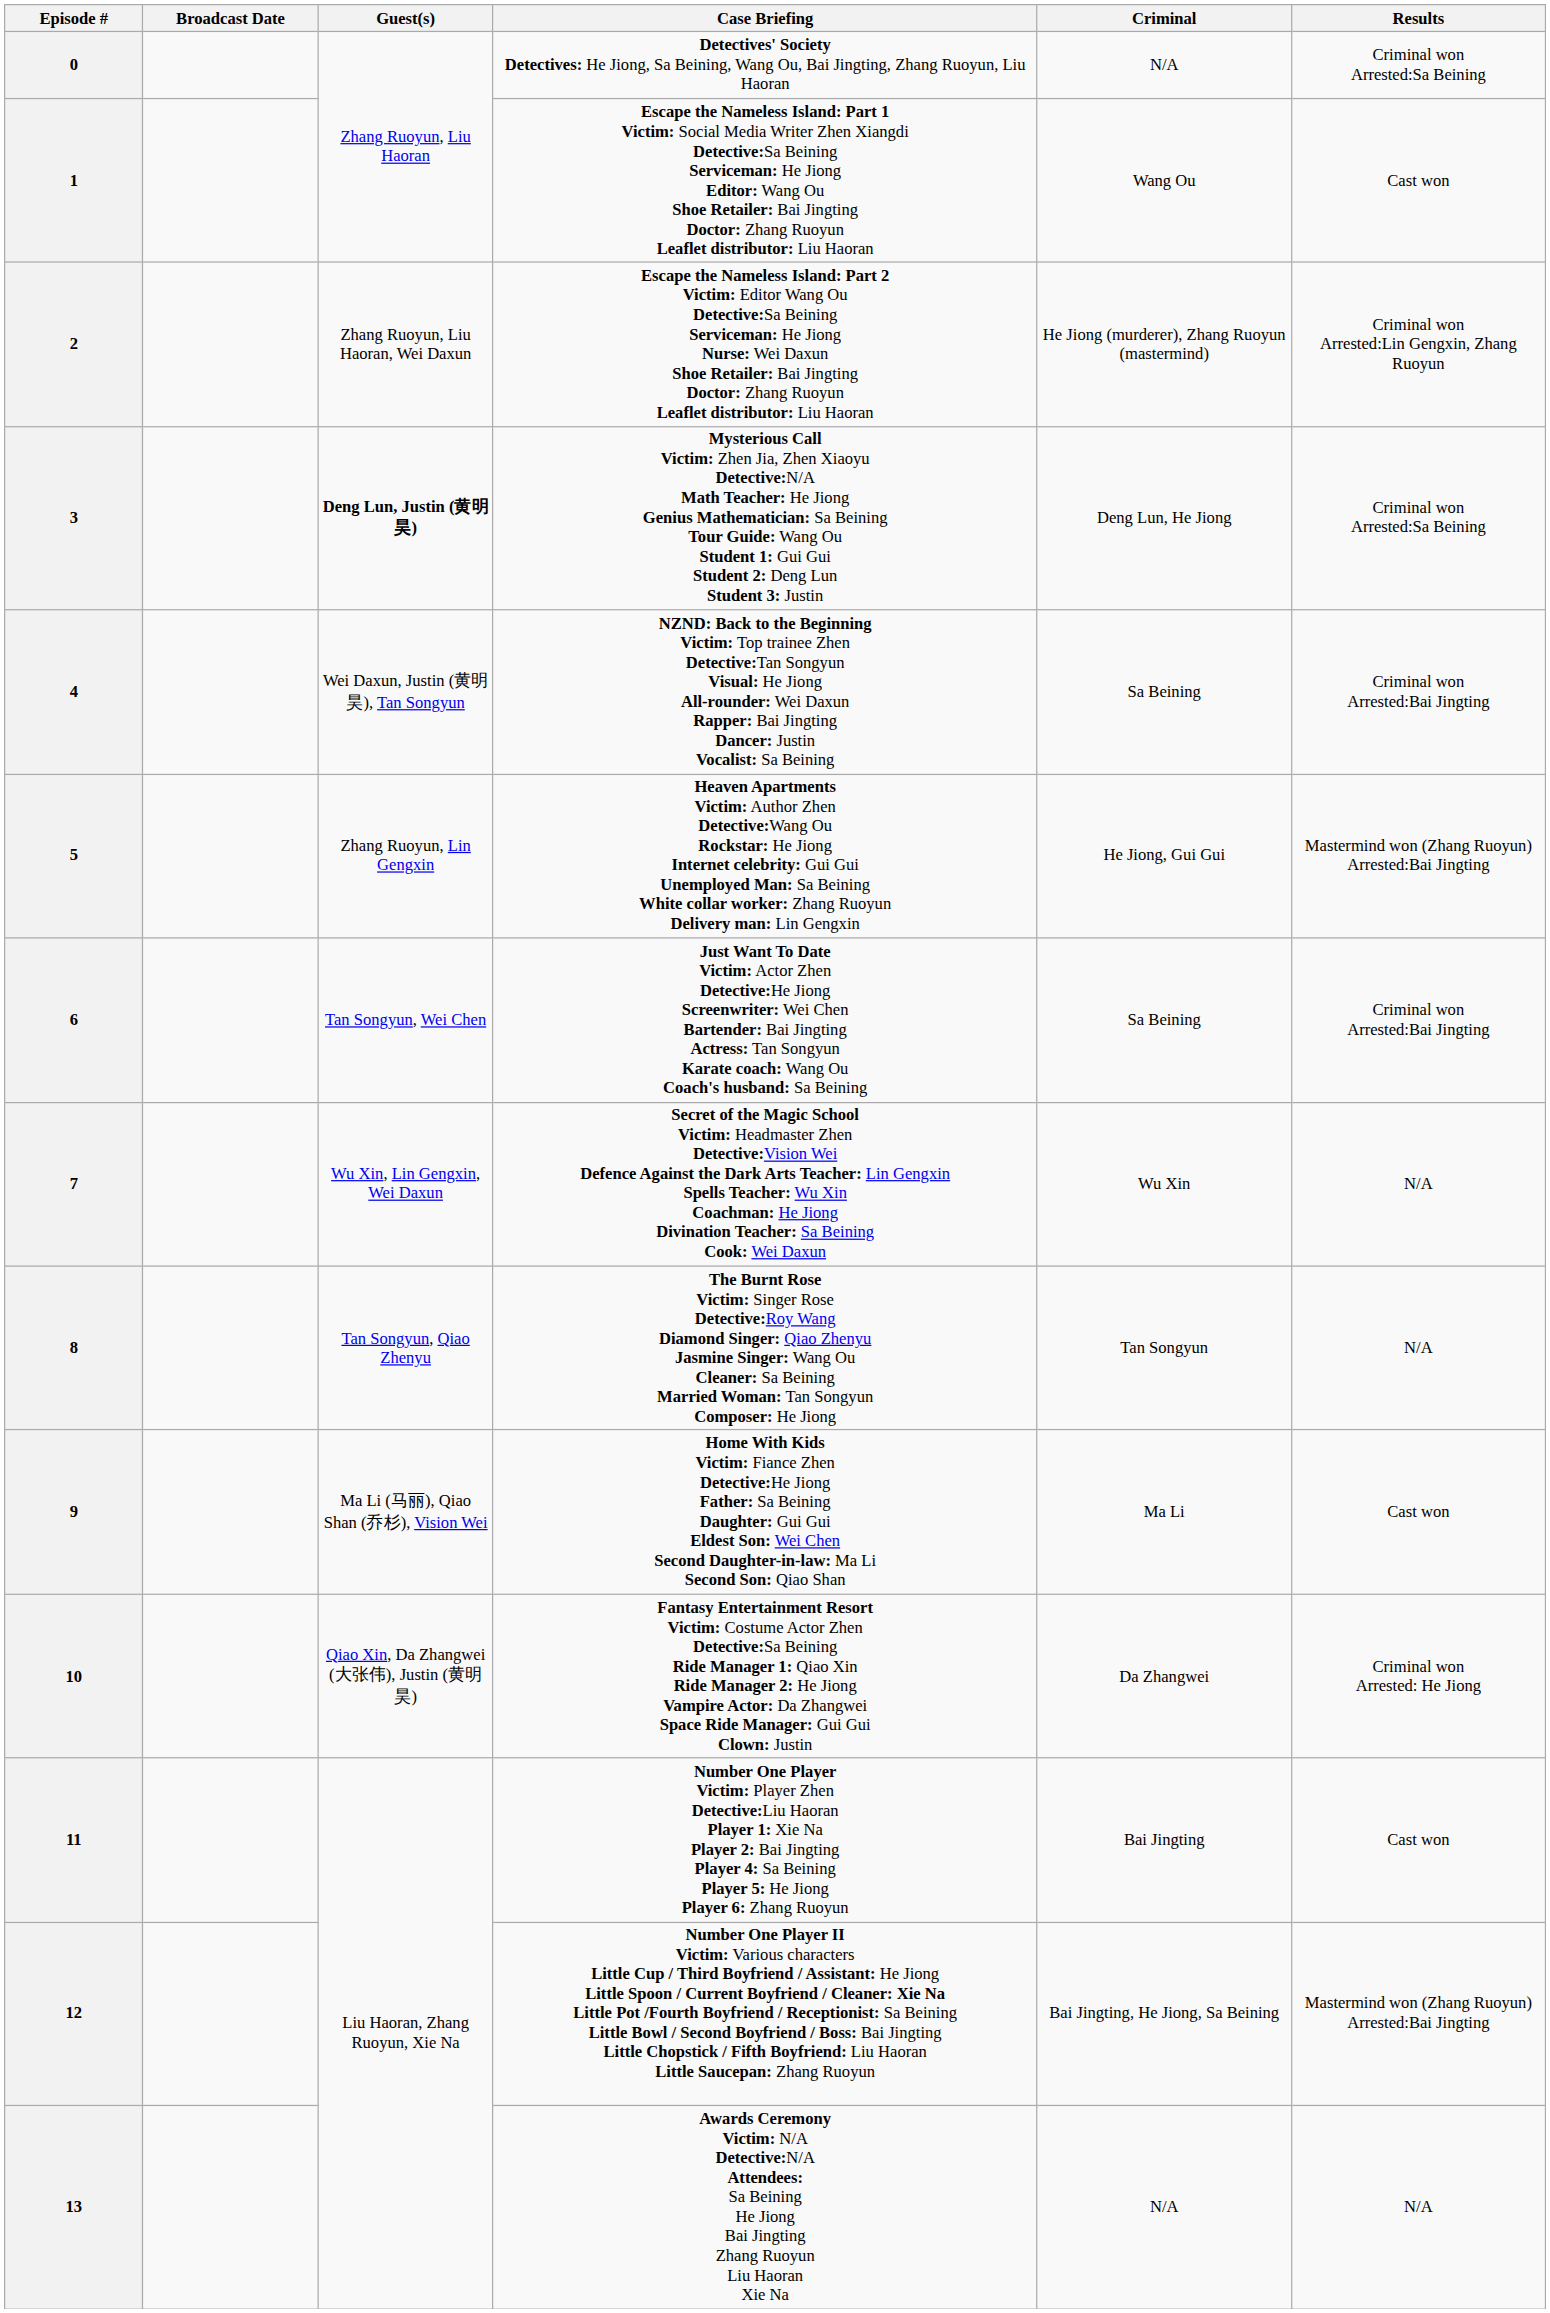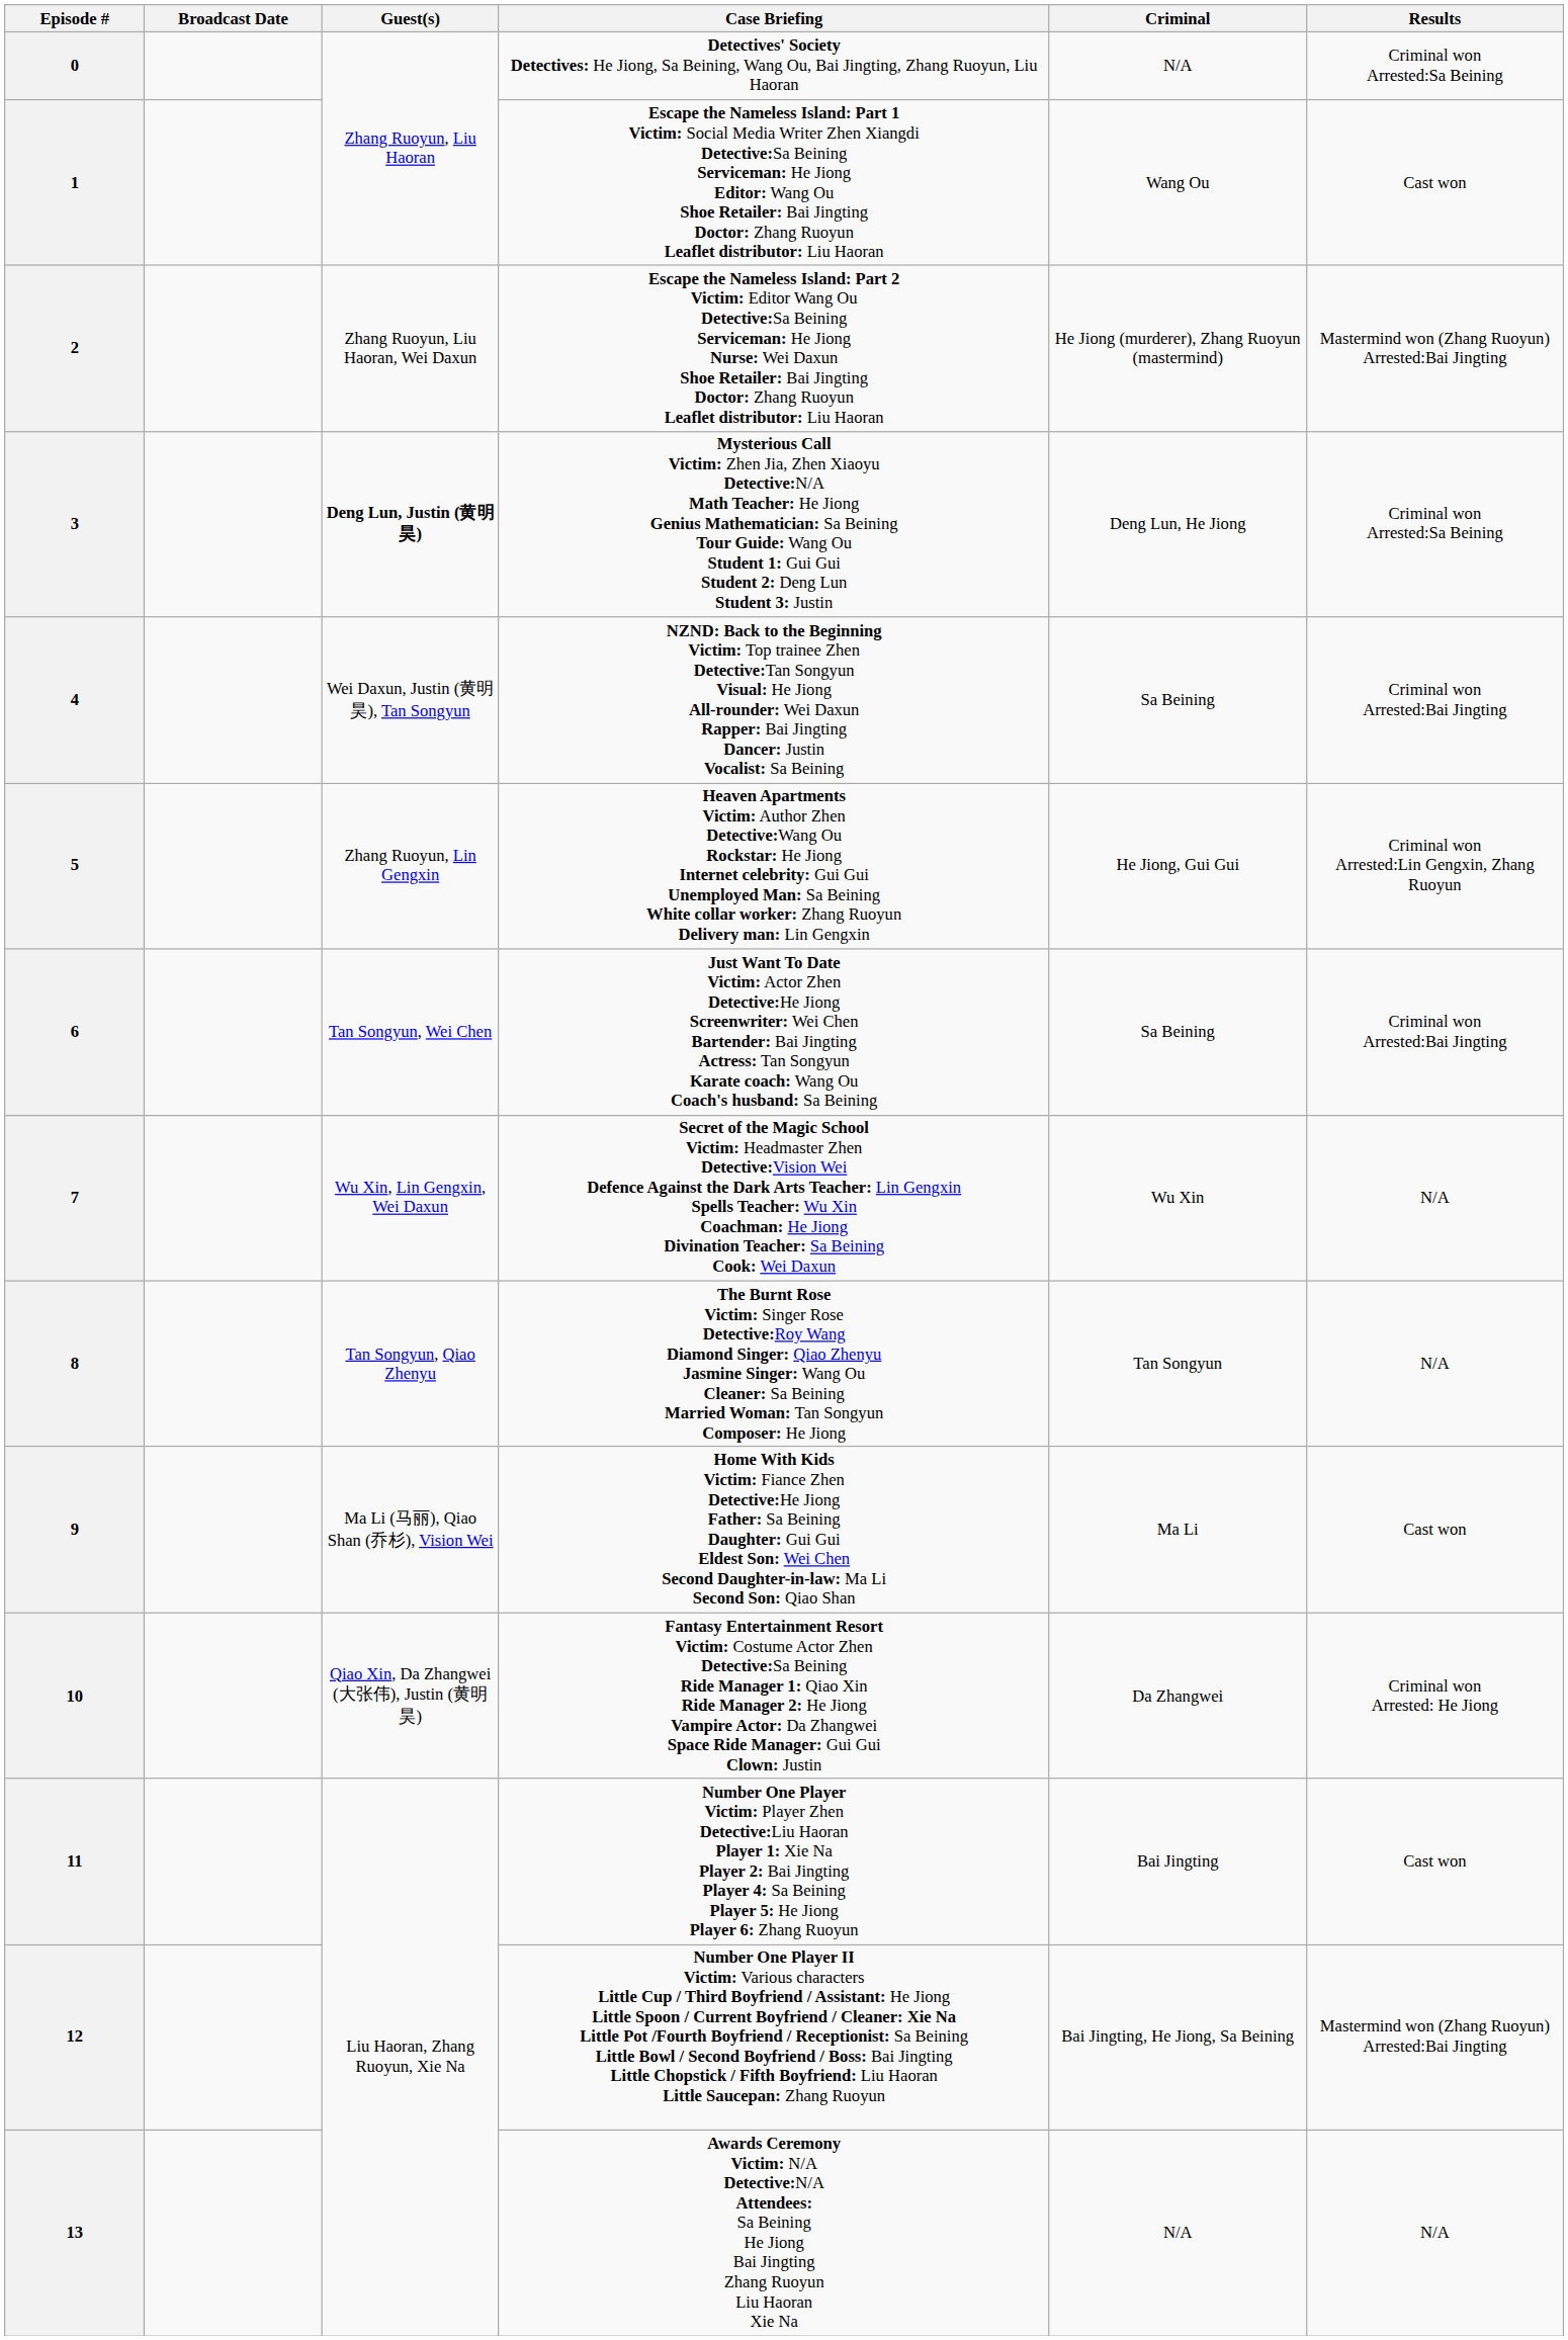 <table class="wikitable collapsible" style="text-align:center; font-size:85%;width:100%">
 <tr>
 <th style="width:40px;">Episode #</th>
 <th style="width:60px;">Broadcast Date</th>
 <th style="width:60px;">Guest(s)</th>
 <th style="width:200px;">Case Briefing</th>
 <th style="width:90px;">Criminal</th>
 <th style="width:90px;">Results</th>
 </tr>
 <tr>
 <th>0</th>
 <td></td>
 <td rowspan="2"><a href='#'>Zhang Ruoyun</a>, <a href='#'>Liu Haoran</a></td>
 <td><span><strong>Detectives' Society</strong></span><br><strong>Detectives:</strong> He Jiong, Sa Beining, Wang Ou, Bai Jingting, Zhang Ruoyun, Liu Haoran</td>
 <td>N/A</td>
 <td>Criminal won<br>Arrested:Sa Beining</td>
 </tr>
 <tr>
 <th>1</th>
 <td></td>
 <td><span><strong>Escape the Nameless Island: Part 1</strong></span><br><strong>Victim:</strong> Social Media Writer Zhen Xiangdi<br><strong>Detective:</strong>Sa Beining<br><strong>Serviceman:</strong> He Jiong<br><strong>Editor:</strong> Wang Ou<br><strong>Shoe Retailer:</strong> Bai Jingting<br><strong>Doctor:</strong> Zhang Ruoyun<br><strong>Leaflet distributor:</strong> Liu Haoran</td>
 <td>Wang Ou</td>
 <td>Cast won</td>
 </tr>
 <tr>
 <th>2</th>
 <td></td>
 <td>Zhang Ruoyun, Liu Haoran, Wei Daxun</td>
 <td><span><strong>Escape the Nameless Island: Part 2</strong></span><br><strong>Victim:</strong> Editor Wang Ou<br><strong>Detective:</strong>Sa Beining<br><strong>Serviceman:</strong> He Jiong<br><strong>Nurse:</strong> Wei Daxun<br><strong>Shoe Retailer:</strong> Bai Jingting<br><strong>Doctor:</strong> Zhang Ruoyun<br><strong>Leaflet distributor:</strong> Liu Haoran</td>
 <td>He Jiong (murderer), Zhang Ruoyun (mastermind)</td>
-<td>Criminal won<br>Arrested:Lin Gengxin, Zhang Ruoyun</td>
+<td>Mastermind won (Zhang Ruoyun)<br>Arrested:Bai Jingting</td>
 </tr>
 <tr>
 <th>3</th>
 <td></td>
 <td><strong>Deng Lun, Justin (黄明昊)</strong></td>
 <td><span><strong>Mysterious Call</strong></span><br><strong>Victim:</strong> Zhen Jia, Zhen Xiaoyu<br><strong>Detective:</strong>N/A<br><strong>Math Teacher:</strong> He Jiong<br><strong>Genius Mathematician:</strong> Sa Beining<br><strong>Tour Guide:</strong> Wang Ou<br><strong>Student 1:</strong> Gui Gui<br><strong>Student 2:</strong> Deng Lun<br><strong>Student 3:</strong> Justin</td>
 <td>Deng Lun, He Jiong</td>
 <td>Criminal won<br>Arrested:Sa Beining</td>
 </tr>
 <tr>
 <th>4</th>
 <td></td>
 <td>Wei Daxun, Justin (黄明昊), <a href='#'>Tan Songyun</a></td>
 <td><span><strong>NZND: Back to the Beginning</strong></span><br><strong>Victim:</strong> Top trainee Zhen<br><strong>Detective:</strong>Tan Songyun<br><strong>Visual:</strong> He Jiong<br><strong>All-rounder:</strong> Wei Daxun<br><strong>Rapper:</strong> Bai Jingting<br><strong>Dancer:</strong> Justin<br><strong>Vocalist:</strong> Sa Beining</td>
 <td>Sa Beining</td>
 <td>Criminal won<br>Arrested:Bai Jingting</td>
 </tr>
 <tr>
 <th>5</th>
 <td></td>
 <td>Zhang Ruoyun, <a href='#'>Lin Gengxin</a></td>
 <td><span><strong>Heaven Apartments</strong></span><br><strong>Victim:</strong> Author Zhen<br><strong>Detective:</strong>Wang Ou<br><strong>Rockstar:</strong> He Jiong<br><strong>Internet celebrity:</strong> Gui Gui<br><strong>Unemployed Man:</strong> Sa Beining<br><strong>White collar worker:</strong> Zhang Ruoyun<br><strong>Delivery man:</strong> Lin Gengxin</td>
 <td>He Jiong, Gui Gui</td>
-<td>Mastermind won (Zhang Ruoyun)<br>Arrested:Bai Jingting</td>
+<td>Criminal won<br>Arrested:Lin Gengxin, Zhang Ruoyun</td>
 </tr>
 <tr>
 <th>6</th>
 <td></td>
 <td><a href='#'>Tan Songyun</a>, <a href='#'>Wei Chen</a></td>
 <td><span><strong>Just Want To Date</strong></span><br><strong>Victim:</strong> Actor Zhen<br><strong>Detective:</strong>He Jiong<br><strong>Screenwriter:</strong> Wei Chen<br><strong>Bartender:</strong> Bai Jingting<br><strong>Actress:</strong> Tan Songyun<br><strong>Karate coach:</strong> Wang Ou<br><strong>Coach's husband:</strong> Sa Beining</td>
 <td>Sa Beining</td>
 <td>Criminal won<br>Arrested:Bai Jingting</td>
 </tr>
 <tr>
 <th>7</th>
 <td></td>
 <td><a href='#'>Wu Xin</a>, <a href='#'>Lin Gengxin</a>, <a href='#'>Wei Daxun</a></td>
 <td><span><strong>Secret of the Magic School</strong></span><br><strong>Victim:</strong> Headmaster Zhen<br><strong>Detective:</strong><a href='#'>Vision Wei</a><br><strong>Defence Against the Dark Arts Teacher:</strong> <a href='#'>Lin Gengxin</a><br><strong>Spells Teacher:</strong> <a href='#'>Wu Xin</a><br><strong>Coachman:</strong> <a href='#'>He Jiong</a><br><strong>Divination Teacher:</strong> <a href='#'>Sa Beining</a><br><strong>Cook:</strong> <a href='#'>Wei Daxun</a></td>
 <td>Wu Xin</td>
 <td>N/A</td>
 </tr>
 <tr>
 <th>8</th>
 <td></td>
 <td><a href='#'>Tan Songyun</a>, <a href='#'>Qiao Zhenyu</a></td>
 <td><span><strong>The Burnt Rose</strong></span><br><strong>Victim:</strong> Singer Rose<br><strong>Detective:</strong><a href='#'>Roy Wang</a><br><strong>Diamond Singer:</strong> <a href='#'>Qiao Zhenyu</a><br><strong>Jasmine Singer:</strong> Wang Ou<br><strong>Cleaner:</strong> Sa Beining<br><strong>Married Woman:</strong> Tan Songyun<br><strong>Composer:</strong> He Jiong</td>
 <td>Tan Songyun</td>
 <td>N/A</td>
 </tr>
 <tr>
 <th>9</th>
 <td></td>
 <td>Ma Li (马丽), Qiao Shan (乔杉), <a href='#'>Vision Wei</a></td>
 <td><span><strong>Home With Kids</strong></span><br><strong>Victim:</strong> Fiance Zhen<br><strong>Detective:</strong>He Jiong<br><strong>Father:</strong> Sa Beining<br><strong>Daughter:</strong> Gui Gui<br><strong>Eldest Son:</strong> <a href='#'>Wei Chen</a><br><strong>Second Daughter-in-law:</strong> Ma Li<br><strong>Second Son:</strong> Qiao Shan</td>
 <td>Ma Li</td>
 <td>Cast won</td>
 </tr>
 <tr>
 <th>10</th>
 <td></td>
 <td><a href='#'>Qiao Xin</a>, Da Zhangwei (大张伟), Justin (黄明昊)</td>
 <td><span><strong>Fantasy Entertainment Resort</strong></span><br><strong>Victim:</strong> Costume Actor Zhen<br><strong>Detective:</strong>Sa Beining<br><strong>Ride Manager 1:</strong> Qiao Xin<br><strong>Ride Manager 2:</strong> He Jiong<br><strong>Vampire Actor:</strong> Da Zhangwei<br><strong>Space Ride Manager:</strong> Gui Gui<br><strong>Clown:</strong> Justin</td>
 <td>Da Zhangwei</td>
 <td>Criminal won<br>Arrested: He Jiong</td>
 </tr>
 <tr>
 <th>11</th>
 <td></td>
 <td rowspan=3>Liu Haoran, Zhang Ruoyun, Xie Na</td>
 <td><span><strong>Number One Player</strong></span><br><strong>Victim:</strong> Player Zhen<br><strong>Detective:</strong>Liu Haoran<br><strong>Player 1:</strong> Xie Na<br><strong>Player 2:</strong> Bai Jingting<br><strong>Player 4:</strong> Sa Beining<br><strong>Player 5:</strong> He Jiong<br> <strong>Player 6:</strong> Zhang Ruoyun<br></td>
 <td>Bai Jingting</td>
 <td>Cast won</td>
 </tr>
 <tr>
 <th>12</th>
 <td></td>
 <td><span><strong>Number One Player II</strong></span><br><strong>Victim:</strong> Various characters<br><strong>Little Cup / Third Boyfriend / Assistant:</strong> He Jiong<br><strong>Little Spoon / Current Boyfriend / Cleaner: Xie Na</strong><br><strong>Little Pot /Fourth Boyfriend / Receptionist:</strong> Sa Beining<br><strong>Little Bowl / Second Boyfriend / Boss:</strong> Bai Jingting<br><strong>Little Chopstick / Fifth Boyfriend:</strong> Liu Haoran<br><strong>Little Saucepan:</strong> Zhang Ruoyun<br><br></td>
 <td>Bai Jingting, He Jiong, Sa Beining</td>
 <td>Mastermind won (Zhang Ruoyun)<br>Arrested:Bai Jingting</td>
 </tr>
 <tr>
 <th>13</th>
 <td></td>
 <td><span><strong>Awards Ceremony</strong></span><br><strong>Victim:</strong> N/A<br><strong>Detective:</strong>N/A<br><strong>Attendees:</strong><br>Sa Beining<br>He Jiong<br>Bai Jingting<br>Zhang Ruoyun<br>Liu Haoran<br>Xie Na</td>
 <td>N/A</td>
 <td>N/A</td>
 </tr>
 </table>
